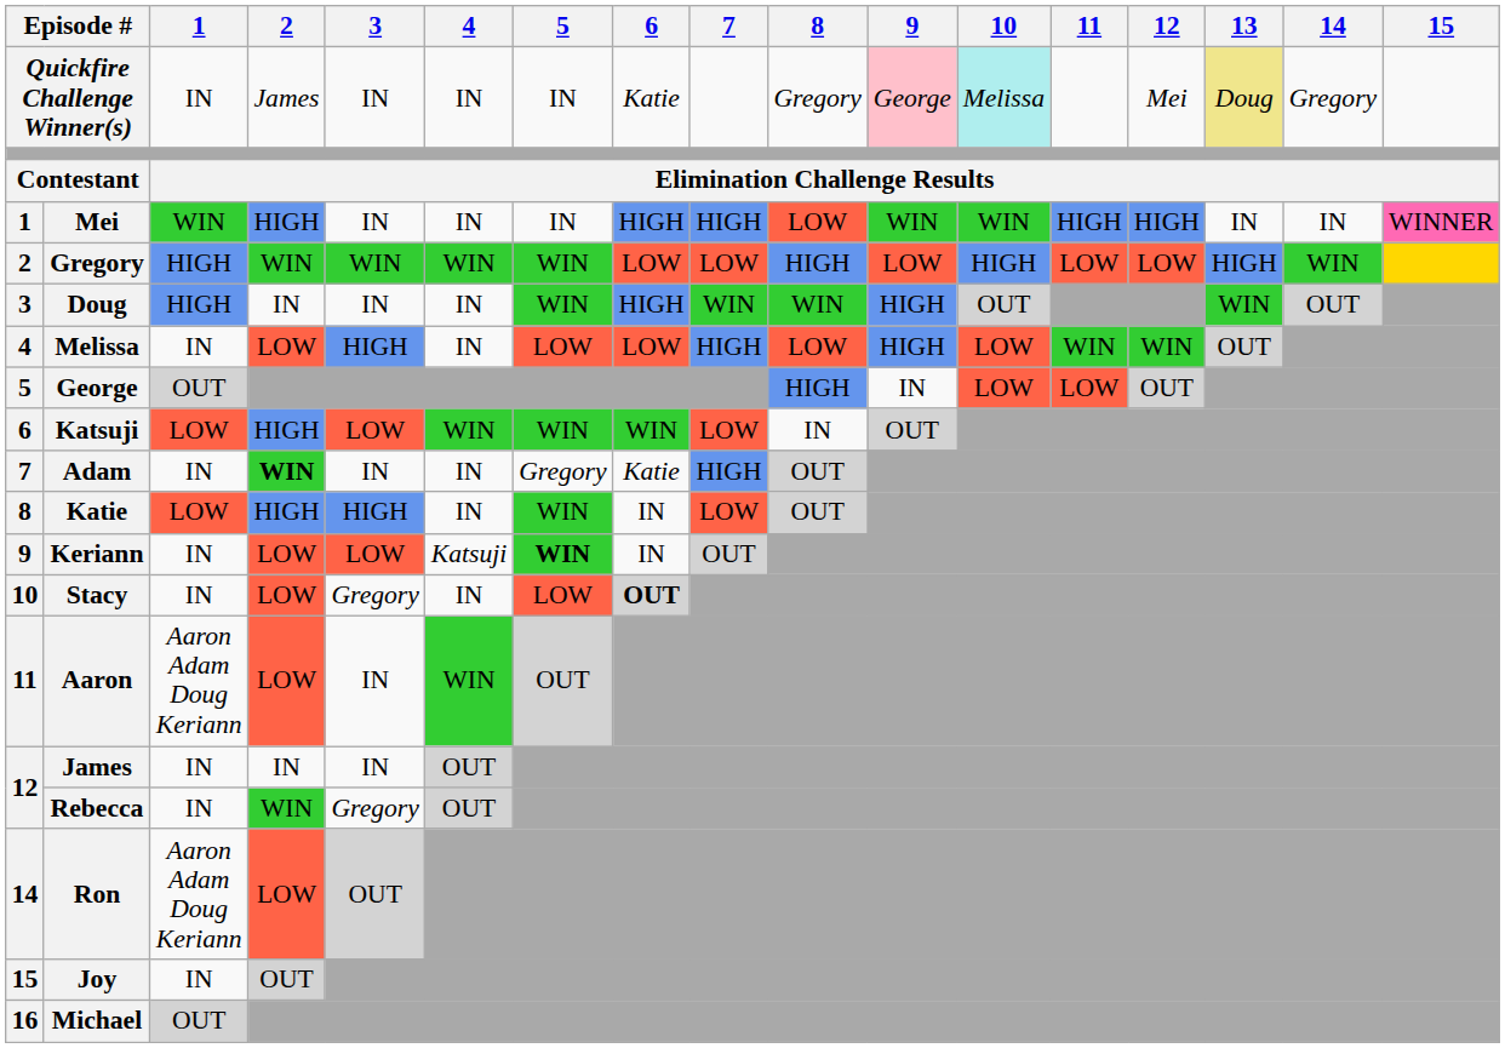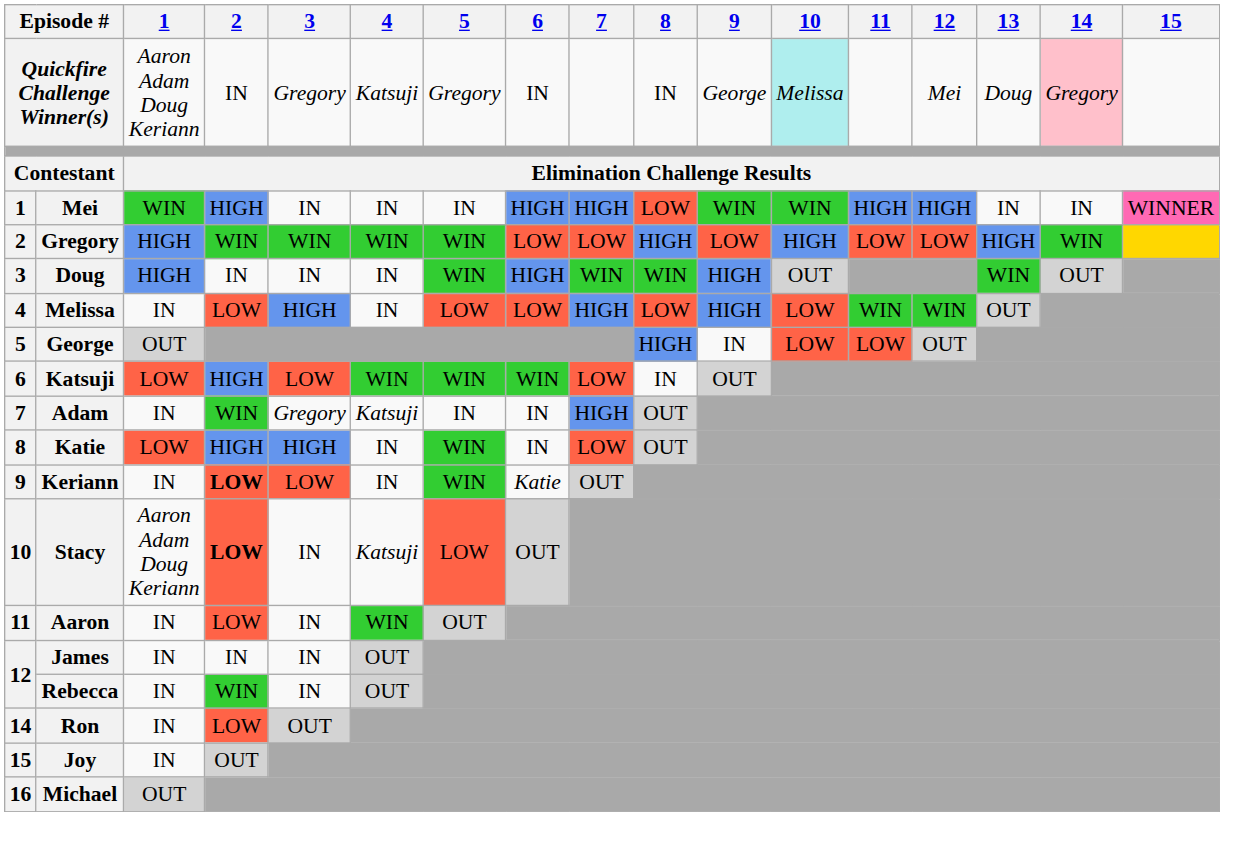 <table class="wikitable" style="text-align:center; font-size:100%">
 <tr>
 <th colspan=2>Episode #</th>
 <th><a href='#'>1</a></th>
 <th><a href='#'>2</a></th>
 <th><a href='#'>3</a></th>
 <th><a href='#'>4</a></th>
 <th><a href='#'>5</a></th>
 <th><a href='#'>6</a></th>
 <th><a href='#'>7</a></th>
 <th><a href='#'>8</a></th>
 <th><a href='#'>9</a></th>
 <th><a href='#'>10</a></th>
 <th><a href='#'>11</a></th>
 <th><a href='#'>12</a></th>
 <th><a href='#'>13</a></th>
 <th><a href='#'>14</a></th>
 <th><a href='#'>15</a></th>
 </tr>
 <tr>
 <th colspan=2><em>Quickfire Challenge<br>Winner(s)</em></th>
+<td><em>Aaron</em><br><em>Adam</em><br><em>Doug</em><br><em>Keriann</em></td>
 <td>IN</td>
-<td><em>James</em></td>
+<td><em>Gregory</em></td>
+<td><em>Katsuji</em></td>
+<td><em>Gregory</em></td>
 <td>IN</td>
+<td></td>
 <td>IN</td>
-<td>IN</td>
-<td><em>Katie</em></td>
-<td></td>
-<td><em>Gregory</em></td>
-<td style="background: pink;"><em>George</em></td>
+<td><em>George</em></td>
 <td style="background: paleturquoise;"><em>Melissa</em></td>
 <td></td>
 <td><em>Mei</em></td>
-<td style="background: khaki;"><em>Doug</em></td>
-<td><em>Gregory</em></td>
+<td><em>Doug</em></td>
+<td style="background: pink;"><em>Gregory</em></td>
 <td></td>
 </tr>
 <tr>
 <td colspan="18" style="background:darkgrey;"></td>
 </tr>
 <tr>
 <th colspan=2>Contestant</th>
 <th colspan="15">Elimination Challenge Results</th>
 </tr>
 <tr>
 <th>1</th>
 <th>Mei</th>
 <td style="background:limegreen;">WIN</td>
 <td style="background:cornflowerblue;">HIGH</td>
 <td>IN</td>
 <td>IN</td>
 <td>IN</td>
 <td style="background:cornflowerblue;">HIGH</td>
 <td style="background:cornflowerblue;">HIGH</td>
 <td style="background:tomato;">LOW</td>
 <td style="background:limegreen;">WIN</td>
 <td style="background:limegreen;">WIN</td>
 <td style="background:cornflowerblue;">HIGH</td>
 <td style="background:cornflowerblue;">HIGH</td>
 <td>IN</td>
 <td>IN</td>
 <td style="background:hotpink;">WINNER</td>
 </tr>
 <tr>
 <th>2</th>
 <th>Gregory</th>
 <td style="background:cornflowerblue;">HIGH</td>
 <td style="background:limegreen;">WIN</td>
 <td style="background:limegreen;">WIN</td>
 <td style="background:limegreen;">WIN</td>
 <td style="background:limegreen;">WIN</td>
 <td style="background:tomato;">LOW</td>
 <td style="background:tomato;">LOW</td>
 <td style="background:cornflowerblue;">HIGH</td>
 <td style="background:tomato;">LOW</td>
 <td style="background:cornflowerblue;">HIGH</td>
 <td style="background:tomato;">LOW</td>
 <td style="background:tomato;">LOW</td>
 <td style="background:cornflowerblue;">HIGH</td>
 <td style="background:limegreen;">WIN</td>
 <td style="background:gold;"></td>
 </tr>
 <tr>
 <th>3</th>
 <th>Doug</th>
 <td style="background:cornflowerblue;">HIGH</td>
 <td>IN</td>
 <td>IN</td>
 <td>IN</td>
 <td style="background:limegreen;">WIN</td>
 <td style="background:cornflowerblue;">HIGH</td>
 <td style="background:limegreen;">WIN</td>
 <td style="background:limegreen;">WIN</td>
 <td style="background:cornflowerblue;">HIGH</td>
 <td style="background:lightgrey;">OUT</td>
 <td style="background:darkgrey;" colspan="2"></td>
 <td style="background:limegreen;">WIN</td>
 <td style="background:lightgrey;">OUT</td>
 <td style="background:darkgrey;" colspan="1"></td>
 </tr>
 <tr>
 <th>4</th>
 <th>Melissa</th>
 <td>IN</td>
 <td style="background:tomato;">LOW</td>
 <td style="background:cornflowerblue;">HIGH</td>
 <td>IN</td>
 <td style="background:tomato;">LOW</td>
 <td style="background:tomato;">LOW</td>
 <td style="background:cornflowerblue;">HIGH</td>
 <td style="background:tomato;">LOW</td>
 <td style="background:cornflowerblue;">HIGH</td>
 <td style="background:tomato;">LOW</td>
 <td style="background:limegreen;">WIN</td>
 <td style="background:limegreen;">WIN</td>
 <td style="background:lightgrey;">OUT</td>
 <td style="background:darkgrey;" colspan="3"></td>
 </tr>
 <tr>
 <th>5</th>
 <th>George</th>
 <td style="background:lightgrey;">OUT</td>
 <td style="background:darkgrey;" colspan="6"></td>
 <td style="background:cornflowerblue;">HIGH</td>
 <td>IN</td>
 <td style="background:tomato;">LOW</td>
 <td style="background:tomato;">LOW</td>
 <td style="background:lightgrey;">OUT</td>
 <td style="background:darkgrey;" colspan="4"></td>
 </tr>
 <tr>
 <th>6</th>
 <th>Katsuji</th>
 <td style="background:tomato;">LOW</td>
 <td style="background:cornflowerblue;">HIGH</td>
 <td style="background:tomato;">LOW</td>
 <td style="background:limegreen;">WIN</td>
 <td style="background:limegreen;">WIN</td>
 <td style="background:limegreen;">WIN</td>
 <td style="background:tomato;">LOW</td>
 <td>IN</td>
 <td style="background:lightgrey;">OUT</td>
 <td style="background:darkgrey;" colspan="6"></td>
 </tr>
 <tr>
 <th>7</th>
 <th>Adam</th>
 <td>IN</td>
-<td style="background:limegreen;"><strong>WIN</strong></td>
+<td style="background:limegreen;">WIN</td>
+<td><em>Gregory</em></td>
+<td><em>Katsuji</em></td>
 <td>IN</td>
 <td>IN</td>
-<td><em>Gregory</em></td>
-<td><em>Katie</em></td>
 <td style="background:cornflowerblue;">HIGH</td>
 <td style="background:lightgrey;">OUT</td>
 <td style="background:darkgrey;" colspan="7"></td>
 </tr>
 <tr>
 <th>8</th>
 <th>Katie</th>
 <td style="background:tomato;">LOW</td>
 <td style="background:cornflowerblue;">HIGH</td>
 <td style="background:cornflowerblue;">HIGH</td>
 <td>IN</td>
 <td style="background:limegreen;">WIN</td>
 <td>IN</td>
 <td style="background:tomato;">LOW</td>
 <td style="background:lightgrey;">OUT</td>
 <td style="background:darkgrey;" colspan="7"></td>
 </tr>
 <tr>
 <th>9</th>
 <th>Keriann</th>
 <td>IN</td>
+<td style="background:tomato;"><strong>LOW</strong></td>
 <td style="background:tomato;">LOW</td>
-<td style="background:tomato;">LOW</td>
-<td><em>Katsuji</em></td>
-<td style="background:limegreen;"><strong>WIN</strong></td>
 <td>IN</td>
+<td style="background:limegreen;">WIN</td>
+<td><em>Katie</em></td>
 <td style="background:lightgrey;">OUT</td>
 <td style="background:darkgrey;" colspan="8"></td>
 </tr>
 <tr>
 <th>10</th>
 <th>Stacy</th>
+<td><em>Aaron</em><br><em>Adam</em><br><em>Doug</em><br><em>Keriann</em></td>
+<td style="background:tomato;"><strong>LOW</strong></td>
 <td>IN</td>
+<td><em>Katsuji</em></td>
 <td style="background:tomato;">LOW</td>
-<td><em>Gregory</em></td>
-<td>IN</td>
-<td style="background:tomato;">LOW</td>
-<td style="background:lightgrey;"><strong>OUT</strong></td>
+<td style="background:lightgrey;">OUT</td>
 <td style="background:darkgrey;" colspan="9"></td>
 </tr>
 <tr>
 <th>11</th>
 <th>Aaron</th>
-<td><em>Aaron</em><br><em>Adam</em><br><em>Doug</em><br><em>Keriann</em></td>
+<td>IN</td>
 <td style="background:tomato;">LOW</td>
 <td>IN</td>
 <td style="background:limegreen;">WIN</td>
 <td style="background:lightgrey;">OUT</td>
 <td style="background:darkgrey;" colspan="10"></td>
 </tr>
 <tr>
 <th rowspan="2">12</th>
 <th>James</th>
 <td>IN</td>
 <td>IN</td>
 <td>IN</td>
 <td style="background:lightgrey;">OUT</td>
 <td style="background:darkgrey;" colspan="11"></td>
 </tr>
 <tr>
 <th>Rebecca</th>
 <td>IN</td>
 <td style="background:limegreen;">WIN</td>
-<td><em>Gregory</em></td>
+<td>IN</td>
 <td style="background:lightgrey;">OUT</td>
 <td style="background:darkgrey;" colspan="11"></td>
 </tr>
 <tr>
 <th>14</th>
 <th>Ron</th>
-<td><em>Aaron</em><br><em>Adam</em><br><em>Doug</em><br><em>Keriann</em></td>
+<td>IN</td>
 <td style="background:tomato;">LOW</td>
 <td style="background:lightgrey;">OUT</td>
 <td style="background:darkgrey;" colspan="12"></td>
 </tr>
 <tr>
 <th>15</th>
 <th>Joy</th>
 <td>IN</td>
 <td style="background:lightgrey;">OUT</td>
 <td style="background:darkgrey;" colspan="13"></td>
 </tr>
 <tr>
 <th>16</th>
 <th>Michael</th>
 <td style="background:lightgrey;">OUT</td>
 <td style="background:darkgrey;" colspan="14"></td>
 </tr>
 <tr>
 </tr>
 </table>
